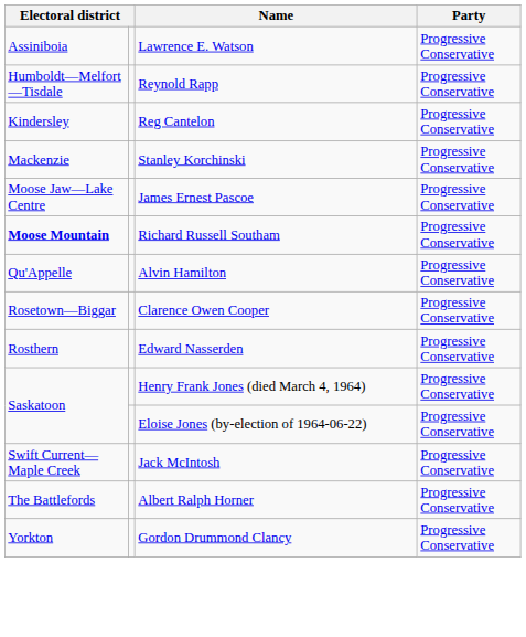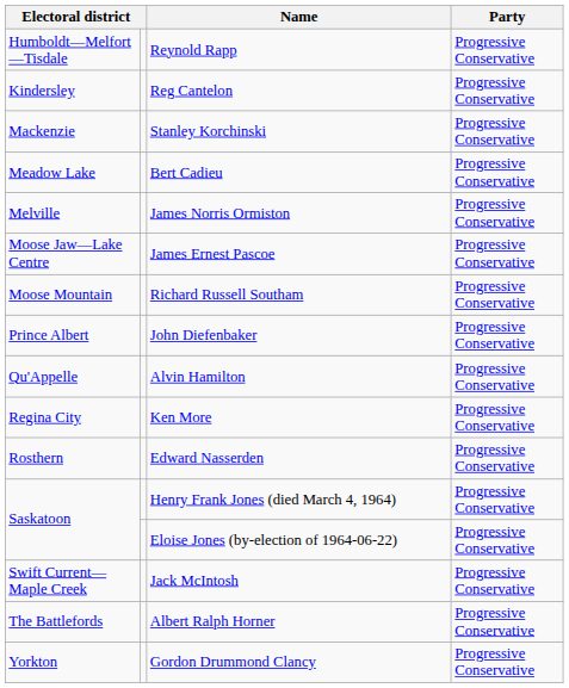 <table class="wikitable" width=95%>
 <tr>
 <th colspan=2 width=25%>Electoral district</th>
 <th>Name</th>
 <th width=20%>Party</th>
-</tr>
-<tr>
-<td width=24%><a href='#'>Assiniboia</a></td>
-<td></td>
-<td><a href='#'>Lawrence E. Watson</a></td>
-<td><a href='#'>Progressive Conservative</a></td>
 </tr>
 <tr>
 <td><a href='#'>Humboldt—Melfort—Tisdale</a></td>
 <td></td>
 <td><a href='#'>Reynold Rapp</a></td>
 <td><a href='#'>Progressive Conservative</a></td>
 </tr>
 <tr>
 <td><a href='#'>Kindersley</a></td>
 <td></td>
 <td><a href='#'>Reg Cantelon</a></td>
 <td><a href='#'>Progressive Conservative</a></td>
 </tr>
 <tr>
 <td><a href='#'>Mackenzie</a></td>
 <td></td>
 <td><a href='#'>Stanley Korchinski</a></td>
 <td><a href='#'>Progressive Conservative</a></td>
 </tr>
 <tr>
+<td><a href='#'>Meadow Lake</a></td>
+<td></td>
+<td><a href='#'>Bert Cadieu</a></td>
+<td><a href='#'>Progressive Conservative</a></td>
+</tr>
+<tr>
+<td><a href='#'>Melville</a></td>
+<td></td>
+<td><a href='#'>James Norris Ormiston</a></td>
+<td><a href='#'>Progressive Conservative</a></td>
+</tr>
+<tr>
 <td><a href='#'>Moose Jaw—Lake Centre</a></td>
 <td></td>
 <td><a href='#'>James Ernest Pascoe</a></td>
 <td><a href='#'>Progressive Conservative</a></td>
 </tr>
 <tr>
-<td><strong><a href='#'>Moose Mountain</a></strong></td>
+<td><a href='#'>Moose Mountain</a></td>
 <td></td>
 <td><a href='#'>Richard Russell Southam</a></td>
+<td><a href='#'>Progressive Conservative</a></td>
+</tr>
+<tr>
+<td><a href='#'>Prince Albert</a></td>
+<td></td>
+<td><a href='#'>John Diefenbaker</a></td>
 <td><a href='#'>Progressive Conservative</a></td>
 </tr>
 <tr>
 <td><a href='#'>Qu'Appelle</a></td>
 <td></td>
 <td><a href='#'>Alvin Hamilton</a></td>
 <td><a href='#'>Progressive Conservative</a></td>
 </tr>
 <tr>
-<td><a href='#'>Rosetown—Biggar</a></td>
+<td><a href='#'>Regina City</a></td>
 <td></td>
-<td><a href='#'>Clarence Owen Cooper</a></td>
+<td><a href='#'>Ken More</a></td>
 <td><a href='#'>Progressive Conservative</a></td>
 </tr>
 <tr>
 <td><a href='#'>Rosthern</a></td>
 <td></td>
 <td><a href='#'>Edward Nasserden</a></td>
 <td><a href='#'>Progressive Conservative</a></td>
 </tr>
 <tr>
 <td rowspan=2><a href='#'>Saskatoon</a></td>
 <td></td>
 <td><a href='#'>Henry Frank Jones</a> (died March 4, 1964)</td>
 <td><a href='#'>Progressive Conservative</a></td>
 </tr>
 <tr>
 <td></td>
 <td><a href='#'>Eloise Jones</a> (by-election of 1964-06-22)</td>
 <td><a href='#'>Progressive Conservative</a></td>
 </tr>
 <tr>
 <td><a href='#'>Swift Current—Maple Creek</a></td>
 <td></td>
 <td><a href='#'>Jack McIntosh</a></td>
 <td><a href='#'>Progressive Conservative</a></td>
 </tr>
 <tr>
 <td><a href='#'>The Battlefords</a></td>
 <td></td>
 <td><a href='#'>Albert Ralph Horner</a></td>
 <td><a href='#'>Progressive Conservative</a></td>
 </tr>
 <tr>
 <td><a href='#'>Yorkton</a></td>
 <td></td>
 <td><a href='#'>Gordon Drummond Clancy</a></td>
 <td><a href='#'>Progressive Conservative</a></td>
 </tr>
 </table>
